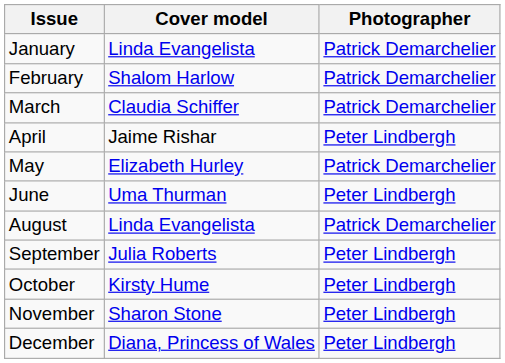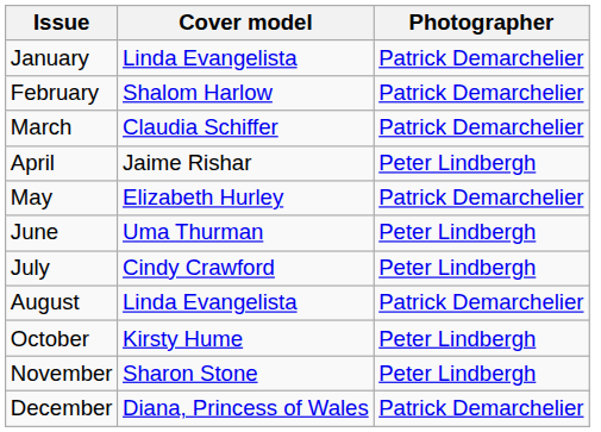 <table class="sortable wikitable">
 <tr>
 <th>Issue</th>
 <th>Cover model</th>
 <th>Photographer</th>
 </tr>
 <tr>
 <td>January</td>
 <td><a href='#'>Linda Evangelista</a></td>
 <td><a href='#'>Patrick Demarchelier</a></td>
 </tr>
 <tr>
 <td>February</td>
 <td><a href='#'>Shalom Harlow</a></td>
 <td><a href='#'>Patrick Demarchelier</a></td>
 </tr>
 <tr>
 <td>March</td>
 <td><a href='#'>Claudia Schiffer</a></td>
 <td><a href='#'>Patrick Demarchelier</a></td>
 </tr>
 <tr>
 <td>April</td>
 <td>Jaime Rishar</td>
 <td><a href='#'>Peter Lindbergh</a></td>
 </tr>
 <tr>
 <td>May</td>
 <td><a href='#'>Elizabeth Hurley</a></td>
 <td><a href='#'>Patrick Demarchelier</a></td>
 </tr>
 <tr>
 <td>June</td>
 <td><a href='#'>Uma Thurman</a></td>
 <td><a href='#'>Peter Lindbergh</a></td>
 </tr>
 <tr>
+<td>July</td>
+<td><a href='#'>Cindy Crawford</a></td>
+<td><a href='#'>Peter Lindbergh</a></td>
+</tr>
+<tr>
 <td>August</td>
 <td><a href='#'>Linda Evangelista</a></td>
 <td><a href='#'>Patrick Demarchelier</a></td>
-</tr>
-<tr>
-<td>September</td>
-<td><a href='#'>Julia Roberts</a></td>
-<td><a href='#'>Peter Lindbergh</a></td>
 </tr>
 <tr>
 <td>October</td>
 <td><a href='#'>Kirsty Hume</a></td>
 <td><a href='#'>Peter Lindbergh</a></td>
 </tr>
 <tr>
 <td>November</td>
 <td><a href='#'>Sharon Stone</a></td>
 <td><a href='#'>Peter Lindbergh</a></td>
 </tr>
 <tr>
 <td>December</td>
 <td><a href='#'>Diana, Princess of Wales</a></td>
-<td><a href='#'>Peter Lindbergh</a></td>
+<td><a href='#'>Patrick Demarchelier</a></td>
 </tr>
 </table>
